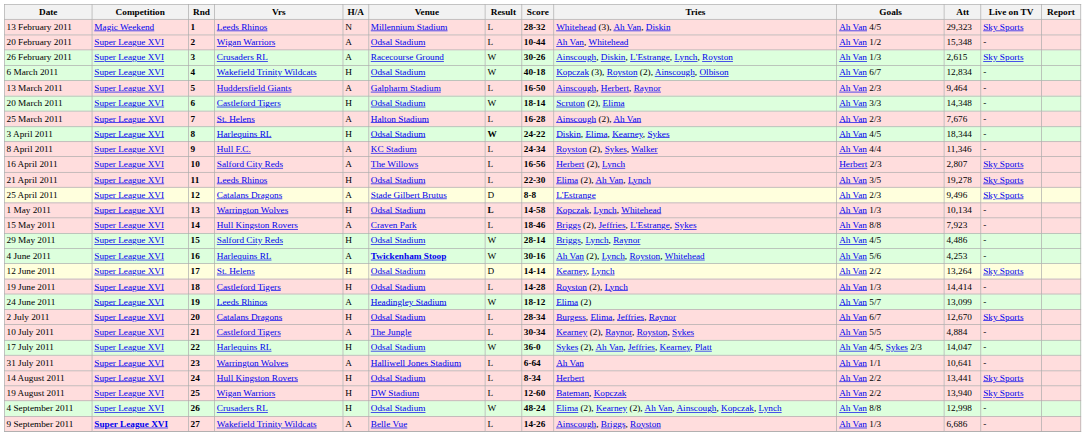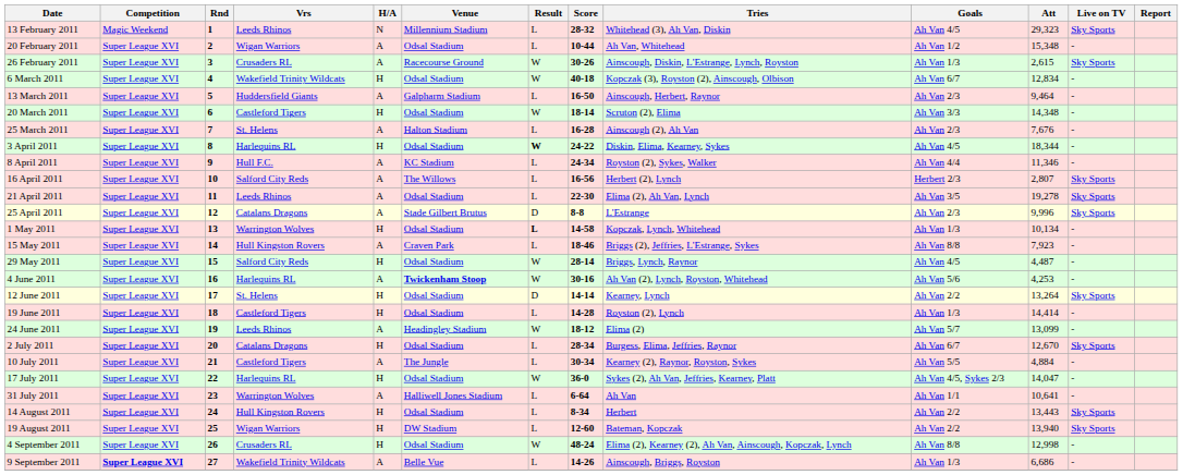 <table class="wikitable" style="font-size:85%;" width="100%">
 <tr>
 <th>Date</th>
 <th>Competition</th>
 <th>Rnd</th>
 <th>Vrs</th>
 <th>H/A</th>
 <th>Venue</th>
 <th>Result</th>
 <th>Score</th>
 <th>Tries</th>
 <th>Goals</th>
 <th>Att</th>
 <th>Live on TV</th>
 <th>Report</th>
 </tr>
 <tr style="background:#ffdddd;" width=20|>
 <td>13 February 2011</td>
 <td><a href='#'>Magic Weekend</a></td>
 <td><strong>1</strong></td>
 <td><a href='#'>Leeds Rhinos</a></td>
 <td>N</td>
 <td><a href='#'>Millennium Stadium</a></td>
 <td>L</td>
 <td><strong>28-32</strong></td>
 <td><a href='#'>Whitehead</a> (3), <a href='#'>Ah Van</a>, <a href='#'>Diskin</a></td>
 <td><a href='#'>Ah Van</a> 4/5</td>
 <td>29,323</td>
 <td><a href='#'>Sky Sports</a></td>
 <td></td>
 </tr>
 <tr style="background:#ffdddd;" width=20|>
 <td>20 February 2011</td>
 <td><a href='#'>Super League XVI</a></td>
 <td><strong>2</strong></td>
 <td><a href='#'>Wigan Warriors</a></td>
 <td>A</td>
 <td><a href='#'>Odsal Stadium</a></td>
 <td>L</td>
 <td><strong>10-44</strong></td>
 <td><a href='#'>Ah Van</a>, <a href='#'>Whitehead</a></td>
 <td><a href='#'>Ah Van</a> 1/2</td>
 <td>15,348</td>
 <td>-</td>
 <td></td>
 </tr>
 <tr style="background:#ddffdd;" width=20|>
 <td>26 February 2011</td>
 <td><a href='#'>Super League XVI</a></td>
 <td><strong>3</strong></td>
 <td><a href='#'>Crusaders RL</a></td>
 <td>A</td>
 <td><a href='#'>Racecourse Ground</a></td>
 <td>W</td>
 <td><strong>30-26</strong></td>
 <td><a href='#'>Ainscough</a>, <a href='#'>Diskin</a>, <a href='#'>L'Estrange</a>, <a href='#'>Lynch</a>, <a href='#'>Royston</a></td>
 <td><a href='#'>Ah Van</a> 1/3</td>
 <td>2,615</td>
 <td><a href='#'>Sky Sports</a></td>
 <td></td>
 </tr>
 <tr style="background:#ddffdd;" width=20|>
 <td>6 March 2011</td>
 <td><a href='#'>Super League XVI</a></td>
 <td><strong>4</strong></td>
 <td><a href='#'>Wakefield Trinity Wildcats</a></td>
 <td>H</td>
 <td><a href='#'>Odsal Stadium</a></td>
 <td>W</td>
 <td><strong>40-18</strong></td>
 <td><a href='#'>Kopczak</a> (3), <a href='#'>Royston</a> (2), <a href='#'>Ainscough</a>, <a href='#'>Olbison</a></td>
 <td><a href='#'>Ah Van</a> 6/7</td>
 <td>12,834</td>
 <td>-</td>
 <td></td>
 </tr>
 <tr style="background:#ffdddd;" width=20|>
 <td>13 March 2011</td>
 <td><a href='#'>Super League XVI</a></td>
 <td><strong>5</strong></td>
 <td><a href='#'>Huddersfield Giants</a></td>
 <td>A</td>
 <td><a href='#'>Galpharm Stadium</a></td>
 <td>L</td>
 <td><strong>16-50</strong></td>
 <td><a href='#'>Ainscough</a>, <a href='#'>Herbert</a>, <a href='#'>Raynor</a></td>
 <td><a href='#'>Ah Van</a> 2/3</td>
 <td>9,464</td>
 <td>-</td>
 <td></td>
 </tr>
 <tr style="background:#ddffdd;" width=20|>
 <td>20 March 2011</td>
 <td><a href='#'>Super League XVI</a></td>
 <td><strong>6</strong></td>
 <td><a href='#'>Castleford Tigers</a></td>
 <td>H</td>
 <td><a href='#'>Odsal Stadium</a></td>
 <td>W</td>
 <td><strong>18-14</strong></td>
 <td><a href='#'>Scruton</a> (2), <a href='#'>Elima</a></td>
 <td><a href='#'>Ah Van</a> 3/3</td>
 <td>14,348</td>
 <td>-</td>
 <td></td>
 </tr>
 <tr style="background:#ffdddd;" width=20|>
 <td>25 March 2011</td>
 <td><a href='#'>Super League XVI</a></td>
 <td><strong>7</strong></td>
 <td><a href='#'>St. Helens</a></td>
 <td>A</td>
 <td><a href='#'>Halton Stadium</a></td>
 <td>L</td>
 <td><strong>16-28</strong></td>
 <td><a href='#'>Ainscough</a> (2), <a href='#'>Ah Van</a></td>
 <td><a href='#'>Ah Van</a> 2/3</td>
 <td>7,676</td>
 <td>-</td>
 <td></td>
 </tr>
 <tr style="background:#ddffdd;" width=20|>
 <td>3 April 2011</td>
 <td><a href='#'>Super League XVI</a></td>
 <td><strong>8</strong></td>
 <td><a href='#'>Harlequins RL</a></td>
 <td>H</td>
 <td><a href='#'>Odsal Stadium</a></td>
 <td><strong>W</strong></td>
 <td><strong>24-22</strong></td>
 <td><a href='#'>Diskin</a>, <a href='#'>Elima</a>, <a href='#'>Kearney</a>, <a href='#'>Sykes</a></td>
 <td><a href='#'>Ah Van</a> 4/5</td>
 <td>18,344</td>
 <td>-</td>
 <td></td>
 </tr>
 <tr style="background:#ffdddd;" width=20|>
 <td>8 April 2011</td>
 <td><a href='#'>Super League XVI</a></td>
 <td><strong>9</strong></td>
 <td><a href='#'>Hull F.C.</a></td>
 <td>A</td>
 <td><a href='#'>KC Stadium</a></td>
 <td>L</td>
 <td><strong>24-34</strong></td>
 <td><a href='#'>Royston</a> (2), <a href='#'>Sykes</a>, <a href='#'>Walker</a></td>
 <td><a href='#'>Ah Van</a> 4/4</td>
 <td>11,346</td>
 <td>-</td>
 <td></td>
 </tr>
 <tr style="background:#ffdddd;" width=20|>
 <td>16 April 2011</td>
 <td><a href='#'>Super League XVI</a></td>
 <td><strong>10</strong></td>
 <td><a href='#'>Salford City Reds</a></td>
 <td>A</td>
 <td><a href='#'>The Willows</a></td>
 <td>L</td>
 <td><strong>16-56</strong></td>
 <td><a href='#'>Herbert</a> (2), <a href='#'>Lynch</a></td>
 <td><a href='#'>Herbert</a> 2/3</td>
 <td>2,807</td>
 <td><a href='#'>Sky Sports</a></td>
 <td></td>
 </tr>
 <tr style="background:#ffdddd;" width=20|>
 <td>21 April 2011</td>
 <td><a href='#'>Super League XVI</a></td>
 <td><strong>11</strong></td>
 <td><a href='#'>Leeds Rhinos</a></td>
-<td>H</td>
+<td>A</td>
 <td><a href='#'>Odsal Stadium</a></td>
 <td>L</td>
 <td><strong>22-30</strong></td>
 <td><a href='#'>Elima</a> (2), <a href='#'>Ah Van</a>, <a href='#'>Lynch</a></td>
 <td><a href='#'>Ah Van</a> 3/5</td>
 <td>19,278</td>
 <td><a href='#'>Sky Sports</a></td>
 <td></td>
 </tr>
 <tr style="background:#ffffdd"  width=20|>
 <td>25 April 2011</td>
 <td><a href='#'>Super League XVI</a></td>
 <td><strong>12</strong></td>
 <td><a href='#'>Catalans Dragons</a></td>
 <td>A</td>
 <td><a href='#'>Stade Gilbert Brutus</a></td>
 <td>D</td>
 <td><strong>8-8</strong></td>
 <td><a href='#'>L'Estrange</a></td>
 <td><a href='#'>Ah Van</a> 2/3</td>
-<td>9,496</td>
+<td>9,996</td>
 <td><a href='#'>Sky Sports</a></td>
 <td></td>
 </tr>
 <tr style="background:#ffdddd;" width=20|>
 <td>1 May 2011</td>
 <td><a href='#'>Super League XVI</a></td>
 <td><strong>13</strong></td>
 <td><a href='#'>Warrington Wolves</a></td>
 <td>H</td>
 <td><a href='#'>Odsal Stadium</a></td>
 <td><strong>L</strong></td>
 <td><strong>14-58</strong></td>
 <td><a href='#'>Kopczak</a>, <a href='#'>Lynch</a>, <a href='#'>Whitehead</a></td>
 <td><a href='#'>Ah Van</a> 1/3</td>
 <td>10,134</td>
 <td>-</td>
 <td></td>
 </tr>
 <tr style="background:#ffdddd;" width=20|>
 <td>15 May 2011</td>
 <td><a href='#'>Super League XVI</a></td>
 <td><strong>14</strong></td>
 <td><a href='#'>Hull Kingston Rovers</a></td>
 <td>A</td>
 <td><a href='#'>Craven Park</a></td>
 <td>L</td>
 <td><strong>18-46</strong></td>
 <td><a href='#'>Briggs</a> (2), <a href='#'>Jeffries</a>, <a href='#'>L'Estrange</a>, <a href='#'>Sykes</a></td>
 <td><a href='#'>Ah Van</a> 8/8</td>
 <td>7,923</td>
 <td>-</td>
 <td></td>
 </tr>
 <tr style="background:#ddffdd;" width=20|>
 <td>29 May 2011</td>
 <td><a href='#'>Super League XVI</a></td>
 <td><strong>15</strong></td>
 <td><a href='#'>Salford City Reds</a></td>
 <td>H</td>
 <td><a href='#'>Odsal Stadium</a></td>
 <td>W</td>
 <td><strong>28-14</strong></td>
 <td><a href='#'>Briggs</a>, <a href='#'>Lynch</a>, <a href='#'>Raynor</a></td>
 <td><a href='#'>Ah Van</a> 4/5</td>
-<td>4,486</td>
+<td>4,487</td>
 <td>-</td>
 <td></td>
 </tr>
 <tr style="background:#ddffdd;" width=20|>
 <td>4 June 2011</td>
 <td><a href='#'>Super League XVI</a></td>
 <td><strong>16</strong></td>
 <td><a href='#'>Harlequins RL</a></td>
 <td>A</td>
 <td><strong><a href='#'>Twickenham Stoop</a></strong></td>
 <td>W</td>
 <td><strong>30-16</strong></td>
 <td><a href='#'>Ah Van</a> (2), <a href='#'>Lynch</a>, <a href='#'>Royston</a>, <a href='#'>Whitehead</a></td>
 <td><a href='#'>Ah Van</a> 5/6</td>
 <td>4,253</td>
 <td>-</td>
 <td></td>
 </tr>
 <tr style="background:#ffffdd"  width=20|>
 <td>12 June 2011</td>
 <td><a href='#'>Super League XVI</a></td>
 <td><strong>17</strong></td>
 <td><a href='#'>St. Helens</a></td>
 <td>H</td>
 <td><a href='#'>Odsal Stadium</a></td>
 <td>D</td>
 <td><strong>14-14</strong></td>
 <td><a href='#'>Kearney</a>, <a href='#'>Lynch</a></td>
 <td><a href='#'>Ah Van</a> 2/2</td>
 <td>13,264</td>
 <td><a href='#'>Sky Sports</a></td>
 <td></td>
 </tr>
 <tr style="background:#ffdddd;" width=20|>
 <td>19 June 2011</td>
 <td><a href='#'>Super League XVI</a></td>
 <td><strong>18</strong></td>
 <td><a href='#'>Castleford Tigers</a></td>
 <td>H</td>
 <td><a href='#'>Odsal Stadium</a></td>
 <td>L</td>
 <td><strong>14-28</strong></td>
 <td><a href='#'>Royston</a> (2), <a href='#'>Lynch</a></td>
 <td><a href='#'>Ah Van</a> 1/3</td>
 <td>14,414</td>
 <td>-</td>
 <td></td>
 </tr>
 <tr style="background:#ddffdd;" width=20|>
 <td>24 June 2011</td>
 <td><a href='#'>Super League XVI</a></td>
 <td><strong>19</strong></td>
 <td><a href='#'>Leeds Rhinos</a></td>
 <td>A</td>
 <td><a href='#'>Headingley Stadium</a></td>
 <td>W</td>
 <td><strong>18-12</strong></td>
 <td><a href='#'>Elima</a> (2)</td>
 <td><a href='#'>Ah Van</a> 5/7</td>
 <td>13,099</td>
 <td>-</td>
 <td></td>
 </tr>
 <tr style="background:#ffdddd;" width=20|>
 <td>2 July 2011</td>
 <td><a href='#'>Super League XVI</a></td>
 <td><strong>20</strong></td>
 <td><a href='#'>Catalans Dragons</a></td>
 <td>H</td>
 <td><a href='#'>Odsal Stadium</a></td>
 <td>L</td>
 <td><strong>28-34</strong></td>
 <td><a href='#'>Burgess</a>, <a href='#'>Elima</a>, <a href='#'>Jeffries</a>, <a href='#'>Raynor</a></td>
 <td><a href='#'>Ah Van</a> 6/7</td>
 <td>12,670</td>
 <td><a href='#'>Sky Sports</a></td>
 <td></td>
 </tr>
 <tr style="background:#ffdddd;" width=20|>
 <td>10 July 2011</td>
 <td><a href='#'>Super League XVI</a></td>
 <td><strong>21</strong></td>
 <td><a href='#'>Castleford Tigers</a></td>
 <td>A</td>
 <td><a href='#'>The Jungle</a></td>
 <td>L</td>
 <td><strong>30-34</strong></td>
 <td><a href='#'>Kearney</a> (2), <a href='#'>Raynor</a>, <a href='#'>Royston</a>, <a href='#'>Sykes</a></td>
 <td><a href='#'>Ah Van</a> 5/5</td>
 <td>4,884</td>
 <td>-</td>
 <td></td>
 </tr>
 <tr style="background:#ddffdd;" width=20|>
 <td>17 July 2011</td>
 <td><a href='#'>Super League XVI</a></td>
 <td><strong>22</strong></td>
 <td><a href='#'>Harlequins RL</a></td>
 <td>H</td>
 <td><a href='#'>Odsal Stadium</a></td>
 <td>W</td>
 <td><strong>36-0</strong></td>
 <td><a href='#'>Sykes</a> (2), <a href='#'>Ah Van</a>, <a href='#'>Jeffries</a>, <a href='#'>Kearney</a>, <a href='#'>Platt</a></td>
 <td><a href='#'>Ah Van</a> 4/5, <a href='#'>Sykes</a> 2/3</td>
 <td>14,047</td>
 <td>-</td>
 <td></td>
 </tr>
 <tr style="background:#ffdddd;" width=20|>
 <td>31 July 2011</td>
 <td><a href='#'>Super League XVI</a></td>
 <td><strong>23</strong></td>
 <td><a href='#'>Warrington Wolves</a></td>
 <td>A</td>
 <td><a href='#'>Halliwell Jones Stadium</a></td>
 <td>L</td>
 <td><strong>6-64</strong></td>
 <td><a href='#'>Ah Van</a></td>
 <td><a href='#'>Ah Van</a> 1/1</td>
 <td>10,641</td>
 <td>-</td>
 <td></td>
 </tr>
 <tr style="background:#ffdddd;" width=20|>
 <td>14 August 2011</td>
 <td><a href='#'>Super League XVI</a></td>
 <td><strong>24</strong></td>
 <td><a href='#'>Hull Kingston Rovers</a></td>
 <td>H</td>
 <td><a href='#'>Odsal Stadium</a></td>
 <td>L</td>
 <td><strong>8-34</strong></td>
 <td><a href='#'>Herbert</a></td>
 <td><a href='#'>Ah Van</a> 2/2</td>
-<td>13,441</td>
+<td>13,443</td>
 <td><a href='#'>Sky Sports</a></td>
 <td></td>
 </tr>
 <tr style="background:#ffdddd;" width=20|>
 <td>19 August 2011</td>
 <td><a href='#'>Super League XVI</a></td>
 <td><strong>25</strong></td>
 <td><a href='#'>Wigan Warriors</a></td>
 <td>H</td>
 <td><a href='#'>DW Stadium</a></td>
 <td>L</td>
 <td><strong>12-60</strong></td>
 <td><a href='#'>Bateman</a>, <a href='#'>Kopczak</a></td>
 <td><a href='#'>Ah Van</a> 2/2</td>
 <td>13,940</td>
 <td><a href='#'>Sky Sports</a></td>
 <td></td>
 </tr>
 <tr style="background:#ddffdd;" width=20|>
 <td>4 September 2011</td>
 <td><a href='#'>Super League XVI</a></td>
 <td><strong>26</strong></td>
 <td><a href='#'>Crusaders RL</a></td>
 <td>H</td>
 <td><a href='#'>Odsal Stadium</a></td>
 <td>W</td>
 <td><strong>48-24</strong></td>
 <td><a href='#'>Elima</a> (2), <a href='#'>Kearney</a> (2), <a href='#'>Ah Van</a>, <a href='#'>Ainscough</a>, <a href='#'>Kopczak</a>, <a href='#'>Lynch</a></td>
 <td><a href='#'>Ah Van</a> 8/8</td>
 <td>12,998</td>
 <td>-</td>
 <td></td>
 </tr>
 <tr style="background:#ffdddd;" width=20|>
 <td>9 September 2011</td>
 <td><strong><a href='#'>Super League XVI</a></strong></td>
 <td><strong>27</strong></td>
 <td><a href='#'>Wakefield Trinity Wildcats</a></td>
 <td>A</td>
 <td><a href='#'>Belle Vue</a></td>
 <td>L</td>
 <td><strong>14-26</strong></td>
 <td><a href='#'>Ainscough</a>, <a href='#'>Briggs</a>, <a href='#'>Royston</a></td>
 <td><a href='#'>Ah Van</a> 1/3</td>
 <td>6,686</td>
 <td>-</td>
 <td></td>
 </tr>
 <tr>
 </tr>
 </table>
